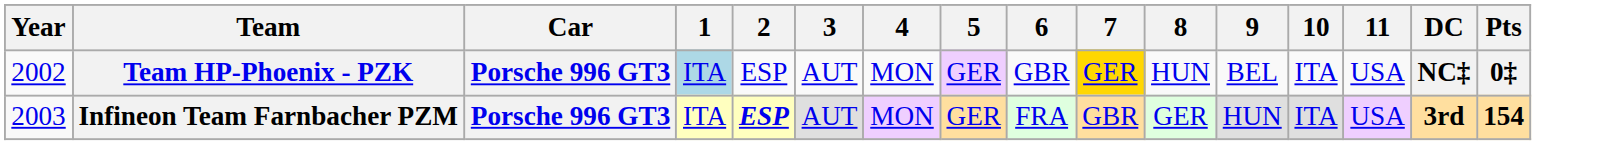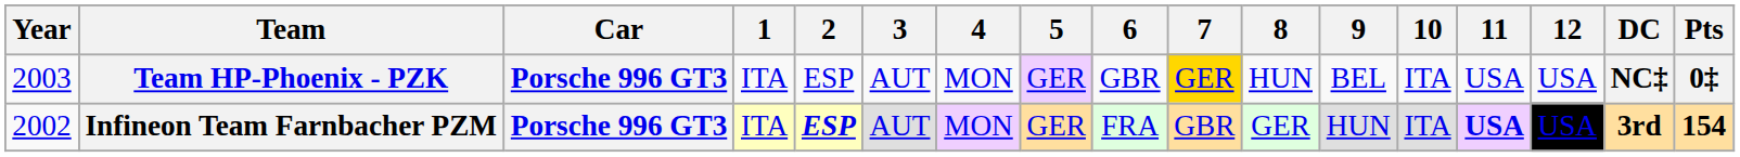 <table class="wikitable" style="text-align:center; font-size:90%">
 <tr>
 <th>Year</th>
 <th>Team</th>
 <th>Car</th>
 <th>1</th>
 <th>2</th>
 <th>3</th>
 <th>4</th>
 <th>5</th>
 <th>6</th>
 <th>7</th>
 <th>8</th>
 <th>9</th>
 <th>10</th>
 <th>11</th>
+<th>12</th>
 <th>DC</th>
 <th>Pts</th>
 </tr>
 <tr>
-<td><a href='#'>2002</a></td>
+<td><a href='#'>2003</a></td>
 <th><a href='#'>Team HP-Phoenix - PZK</a></th>
 <th><a href='#'>Porsche 996 GT3</a></th>
-<td style="background: lightblue;"><a href='#'>ITA</a></td>
+<td><a href='#'>ITA</a></td>
 <td><a href='#'>ESP</a></td>
 <td><a href='#'>AUT</a></td>
 <td><a href='#'>MON</a></td>
 <td style="background:#EFCFFF;"><a href='#'>GER</a><br></td>
 <td><a href='#'>GBR</a></td>
 <td style="background: gold;"><a href='#'>GER</a></td>
 <td><a href='#'>HUN</a></td>
 <td><a href='#'>BEL</a></td>
 <td><a href='#'>ITA</a></td>
 <td><a href='#'>USA</a></td>
+<td><a href='#'>USA</a></td>
 <th>NC‡</th>
 <th>0‡</th>
 </tr>
 <tr>
-<td><a href='#'>2003</a></td>
+<td><a href='#'>2002</a></td>
 <th>Infineon Team Farnbacher PZM</th>
 <th><a href='#'>Porsche 996 GT3</a></th>
 <td style="background:#FFFFBF;"><a href='#'>ITA</a><br></td>
 <td style="background:#FFFFBF;"><strong><em><a href='#'>ESP</a></em></strong><br></td>
 <td style="background:#DFDFDF;"><a href='#'>AUT</a><br></td>
 <td style="background:#EFCFFF;"><a href='#'>MON</a><br></td>
 <td style="background:#FFDF9F;"><a href='#'>GER</a><br></td>
 <td style="background:#DFFFDF;"><a href='#'>FRA</a><br></td>
 <td style="background:#FFDF9F;"><a href='#'>GBR</a><br></td>
 <td style="background:#DFFFDF;"><a href='#'>GER</a><br></td>
 <td style="background:#DFDFDF;"><a href='#'>HUN</a><br></td>
 <td style="background:#DFDFDF;"><a href='#'>ITA</a><br></td>
-<td style="background:#EFCFFF;"><a href='#'>USA</a><br></td>
+<td style="background:#EFCFFF;"><strong><a href='#'>USA</a><br></strong></td>
+<td style="background:black; color:white;"><a href='#'><span>USA</span></a><br></td>
 <td style="background:#FFDF9F;"><strong>3rd</strong></td>
 <td style="background:#FFDF9F;"><strong>154</strong></td>
 </tr>
 </table>
